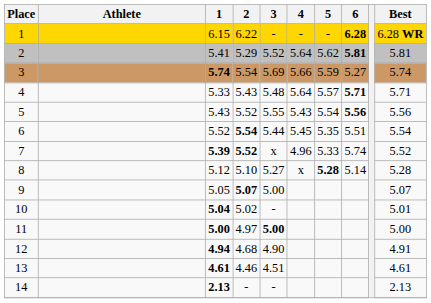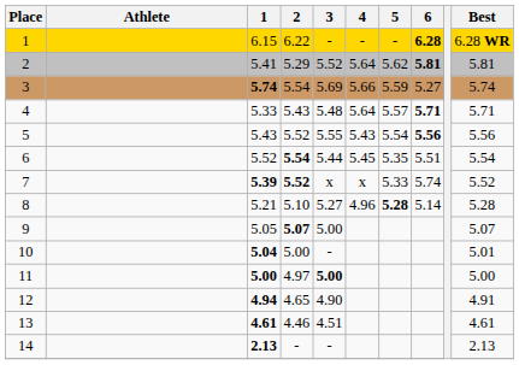 <table class="wikitable" style="text-align:center">
 <tr>
 <th>Place</th>
 <th width=210>Athlete</th>
 <th>1</th>
 <th>2</th>
 <th>3</th>
 <th>4</th>
 <th>5</th>
 <th>6</th>
 <th rowspan=20></th>
 <th>Best</th>
 </tr>
 <tr bgcolor=gold>
 <td>1</td>
 <td align=left></td>
 <td>6.15</td>
 <td>6.22</td>
 <td>-</td>
 <td>-</td>
 <td>-</td>
 <td><strong>6.28</strong></td>
 <td>6.28 <strong>WR</strong></td>
 </tr>
 <tr bgcolor=silver>
 <td>2</td>
 <td align=left></td>
 <td>5.41</td>
 <td>5.29</td>
 <td>5.52</td>
 <td>5.64</td>
 <td>5.62</td>
 <td><strong>5.81</strong></td>
 <td>5.81</td>
 </tr>
 <tr bgcolor=cc9966>
 <td>3</td>
 <td align=left></td>
 <td><strong>5.74</strong></td>
 <td>5.54</td>
 <td>5.69</td>
 <td>5.66</td>
 <td>5.59</td>
 <td>5.27</td>
 <td>5.74</td>
 </tr>
 <tr>
 <td>4</td>
 <td align=left></td>
 <td>5.33</td>
 <td>5.43</td>
 <td>5.48</td>
 <td>5.64</td>
 <td>5.57</td>
 <td><strong>5.71</strong></td>
 <td>5.71</td>
 </tr>
 <tr>
 <td>5</td>
 <td align=left></td>
 <td>5.43</td>
 <td>5.52</td>
 <td>5.55</td>
 <td>5.43</td>
 <td>5.54</td>
 <td><strong>5.56</strong></td>
 <td>5.56</td>
 </tr>
 <tr>
 <td>6</td>
 <td align=left></td>
 <td>5.52</td>
 <td><strong>5.54</strong></td>
 <td>5.44</td>
 <td>5.45</td>
 <td>5.35</td>
 <td>5.51</td>
 <td>5.54</td>
 </tr>
 <tr>
 <td>7</td>
 <td align=left></td>
 <td><strong>5.39</strong></td>
 <td><strong>5.52</strong></td>
 <td>x</td>
-<td>4.96</td>
+<td>x</td>
 <td>5.33</td>
 <td>5.74</td>
 <td>5.52</td>
 </tr>
 <tr>
 <td>8</td>
 <td align=left></td>
-<td>5.12</td>
+<td>5.21</td>
 <td>5.10</td>
 <td>5.27</td>
-<td>x</td>
+<td>4.96</td>
 <td><strong>5.28</strong></td>
 <td>5.14</td>
 <td>5.28</td>
 </tr>
 <tr>
 <td>9</td>
 <td align=left></td>
 <td>5.05</td>
 <td><strong>5.07</strong></td>
 <td>5.00</td>
 <td></td>
 <td></td>
 <td></td>
 <td>5.07</td>
 </tr>
 <tr>
 <td>10</td>
 <td align=left></td>
 <td><strong>5.04</strong></td>
-<td>5.02</td>
+<td>5.00</td>
 <td>-</td>
 <td></td>
 <td></td>
 <td></td>
 <td>5.01</td>
 </tr>
 <tr>
 <td>11</td>
 <td align=left></td>
 <td><strong>5.00</strong></td>
 <td>4.97</td>
 <td><strong>5.00</strong></td>
 <td></td>
 <td></td>
 <td></td>
 <td>5.00</td>
 </tr>
 <tr>
 <td>12</td>
 <td align=left></td>
 <td><strong>4.94</strong></td>
-<td>4.68</td>
+<td>4.65</td>
 <td>4.90</td>
 <td></td>
 <td></td>
 <td></td>
 <td>4.91</td>
 </tr>
 <tr>
 <td>13</td>
 <td align=left></td>
 <td><strong>4.61</strong></td>
 <td>4.46</td>
 <td>4.51</td>
 <td></td>
 <td></td>
 <td></td>
 <td>4.61</td>
 </tr>
 <tr>
 <td>14</td>
 <td align=left></td>
 <td><strong>2.13</strong></td>
 <td>-</td>
 <td>-</td>
 <td></td>
 <td></td>
 <td></td>
 <td>2.13</td>
 </tr>
 <tr>
 </tr>
 </table>
